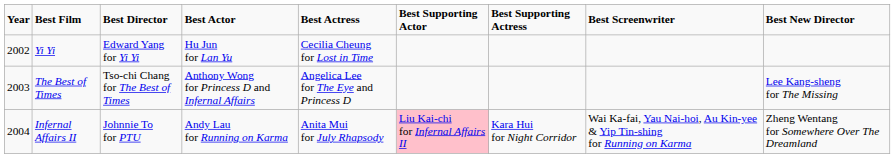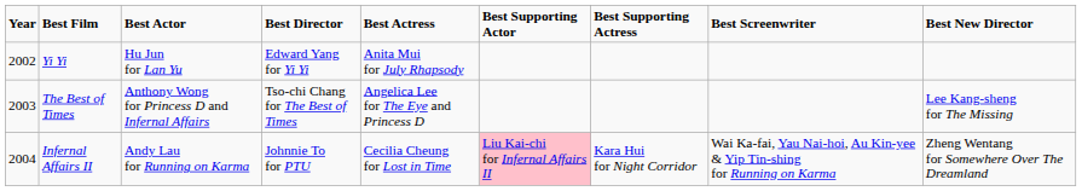 <table border="2"cellpadding="3"cellspacing="0"style="border-collapse:collapse;margin:0auto;" class="wikitable">
 <tr>
 <td><strong>Year</strong></td>
 <td><strong>Best Film </strong></td>
+<td><strong>Best Actor </strong></td>
 <td><strong>Best Director </strong></td>
-<td><strong>Best Actor </strong></td>
 <td><strong>Best Actress </strong></td>
 <td><strong>Best Supporting Actor </strong></td>
 <td><strong>Best Supporting Actress </strong></td>
 <td><strong>Best Screenwriter</strong></td>
 <td><strong>Best New Director </strong></td>
 </tr>
 <tr>
 <td>2002</td>
 <td><em><a href='#'>Yi Yi</a></em></td>
+<td><a href='#'>Hu Jun</a><br>for <em><a href='#'>Lan Yu</a></em></td>
 <td><a href='#'>Edward Yang</a> for <em><a href='#'>Yi Yi</a></em></td>
-<td><a href='#'>Hu Jun</a><br>for <em><a href='#'>Lan Yu</a></em></td>
-<td><a href='#'>Cecilia Cheung</a><br>for <em><a href='#'>Lost in Time</a></em></td>
+<td><a href='#'>Anita Mui</a><br>for <em><a href='#'>July Rhapsody</a></em></td>
 <td></td>
 <td></td>
 <td></td>
 <td></td>
 </tr>
 <tr>
 <td>2003</td>
 <td><em><a href='#'>The Best of Times</a></em></td>
+<td><a href='#'>Anthony Wong</a><br>for <em>Princess D</em> and <em><a href='#'>Infernal Affairs</a></em></td>
 <td>Tso-chi Chang<br>for  <em><a href='#'>The Best of Times</a></em></td>
-<td><a href='#'>Anthony Wong</a><br>for <em>Princess D</em> and <em><a href='#'>Infernal Affairs</a></em></td>
 <td><a href='#'>Angelica Lee</a><br>for <em><a href='#'>The Eye</a></em> and <em>Princess D</em></td>
 <td></td>
 <td></td>
 <td></td>
 <td><a href='#'>Lee Kang-sheng</a><br> for <em>The Missing</em></td>
 </tr>
 <tr>
 <td>2004</td>
 <td><em><a href='#'>Infernal Affairs II</a></em></td>
+<td><a href='#'>Andy Lau</a><br>for <em><a href='#'>Running on Karma</a></em></td>
 <td><a href='#'>Johnnie To</a><br>for <em><a href='#'>PTU</a></em></td>
-<td><a href='#'>Andy Lau</a><br>for <em><a href='#'>Running on Karma</a></em></td>
-<td><a href='#'>Anita Mui</a><br>for <em><a href='#'>July Rhapsody</a></em></td>
+<td><a href='#'>Cecilia Cheung</a><br>for <em><a href='#'>Lost in Time</a></em></td>
 <td style="background: pink;"><a href='#'>Liu Kai-chi</a><br>for <em><a href='#'>Infernal Affairs II</a></em></td>
 <td><a href='#'>Kara Hui</a><br> for <em>Night Corridor</em></td>
 <td>Wai Ka-fai, <a href='#'>Yau Nai-hoi</a>, <a href='#'>Au Kin-yee</a> & <a href='#'>Yip Tin-shing</a><br> for <em><a href='#'>Running on Karma</a></em></td>
 <td>Zheng Wentang<br>for <em>Somewhere Over The Dreamland</em></td>
 </tr>
 </table>
